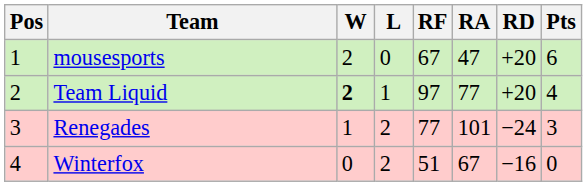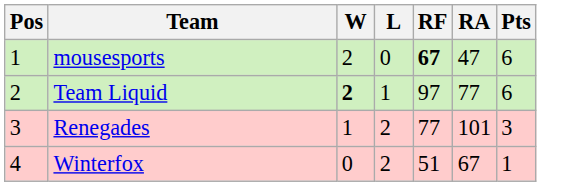 <table class="wikitable">
 <tr>
 <th width="20px">Pos</th>
 <th width="200px">Team</th>
 <th width="20px">W</th>
 <th width="20px">L</th>
 <th width="20px">RF</th>
 <th width="20px">RA</th>
-<th width="20px">RD</th>
 <th width="20px">Pts</th>
 </tr>
 <tr style="background: #D0F0C0;">
 <td>1</td>
 <td><a href='#'>mousesports</a></td>
 <td>2</td>
 <td>0</td>
-<td>67</td>
+<td><strong>67</strong></td>
 <td>47</td>
-<td>+20</td>
 <td>6</td>
 </tr>
 <tr style="background: #D0F0C0;">
 <td>2</td>
 <td><a href='#'>Team Liquid</a></td>
 <td><strong>2</strong></td>
 <td>1</td>
 <td>97</td>
 <td>77</td>
-<td>+20</td>
-<td>4</td>
+<td>6</td>
 </tr>
 <tr style="background: #FFCCCC;">
 <td>3</td>
 <td><a href='#'>Renegades</a></td>
 <td>1</td>
 <td>2</td>
 <td>77</td>
 <td>101</td>
-<td>−24</td>
 <td>3</td>
 </tr>
 <tr style="background: #FFCCCC;">
 <td>4</td>
 <td><a href='#'>Winterfox</a></td>
 <td>0</td>
 <td>2</td>
 <td>51</td>
 <td>67</td>
-<td>−16</td>
-<td>0</td>
+<td>1</td>
 </tr>
 </table>
